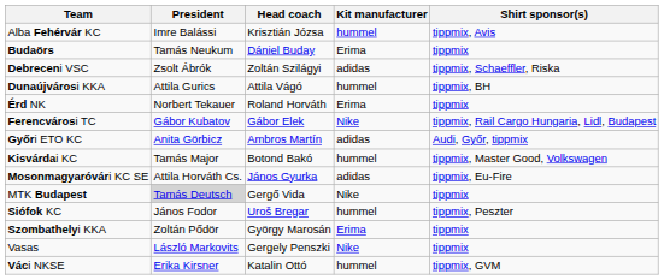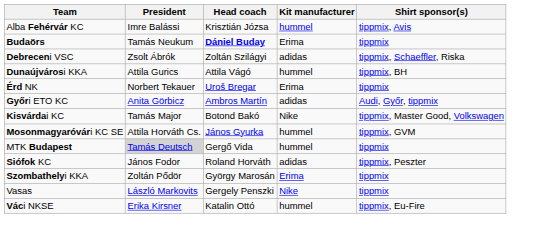 <table class="wikitable sortable" left; style="font-size:95%;">
 <tr>
 <th>Team</th>
 <th>President</th>
 <th>Head coach</th>
 <th>Kit manufacturer</th>
 <th>Shirt sponsor(s)</th>
 </tr>
 <tr>
 <td> Alba <strong>Fehérvár</strong> KC</td>
 <td>Imre Balássi</td>
 <td> Krisztián Józsa</td>
 <td><a href='#'>hummel</a></td>
 <td><a href='#'>tippmix</a>, <a href='#'>Avis</a></td>
 </tr>
 <tr>
 <td> <strong>Budaörs</strong></td>
 <td>Tamás Neukum</td>
-<td> <a href='#'>Dániel Buday</a></td>
+<td><strong> <a href='#'>Dániel Buday</a></strong></td>
 <td>Erima</td>
 <td><a href='#'>tippmix</a></td>
 </tr>
 <tr>
 <td> <strong>Debrecen</strong>i VSC</td>
 <td>Zsolt Ábrók</td>
 <td> Zoltán Szilágyi</td>
 <td>adidas</td>
 <td><a href='#'>tippmix</a>, <a href='#'>Schaeffler</a>, Riska</td>
 </tr>
 <tr>
 <td> <strong>Dunaújváros</strong>i KKA</td>
 <td>Attila Gurics</td>
 <td> Attila Vágó</td>
 <td>hummel</td>
 <td><a href='#'>tippmix</a>, BH</td>
 </tr>
 <tr>
 <td> <strong>Érd</strong> NK</td>
 <td>Norbert Tekauer</td>
-<td> Roland Horváth</td>
+<td> <a href='#'>Uroš Bregar</a></td>
 <td>Erima</td>
 <td><a href='#'>tippmix</a></td>
-</tr>
-<tr>
-<td> <strong>Ferencváros</strong>i TC</td>
-<td><a href='#'>Gábor Kubatov</a></td>
-<td> <a href='#'>Gábor Elek</a></td>
-<td><a href='#'>Nike</a></td>
-<td><a href='#'>tippmix</a>, <a href='#'>Rail Cargo Hungaria</a>, <a href='#'>Lidl</a>, <a href='#'>Budapest</a></td>
 </tr>
 <tr>
 <td> <strong>Győr</strong>i ETO KC</td>
 <td><a href='#'>Anita Görbicz</a></td>
 <td> <a href='#'>Ambros Martín</a></td>
 <td>adidas</td>
 <td><a href='#'>Audi</a>, <a href='#'>Győr</a>, <a href='#'>tippmix</a></td>
 </tr>
 <tr>
 <td> <strong>Kisvárda</strong>i KC</td>
 <td>Tamás Major</td>
 <td> Botond Bakó</td>
-<td>hummel</td>
+<td>Nike</td>
 <td><a href='#'>tippmix</a>, Master Good, <a href='#'>Volkswagen</a></td>
 </tr>
 <tr>
 <td> <strong>Mosonmagyaróvár</strong>i KC SE</td>
 <td>Attila Horváth Cs.</td>
 <td> <a href='#'>János Gyurka</a></td>
-<td>adidas</td>
-<td><a href='#'>tippmix</a>, Eu-Fire</td>
+<td>hummel</td>
+<td><a href='#'>tippmix</a>, GVM</td>
 </tr>
 <tr>
 <td> MTK <strong>Budapest</strong></td>
 <td style="background: lightgrey;"><a href='#'>Tamás Deutsch</a></td>
 <td> Gergő Vida</td>
-<td>Nike</td>
+<td>hummel</td>
 <td><a href='#'>tippmix</a></td>
 </tr>
 <tr>
 <td> <strong>Siófok</strong> KC</td>
 <td>János Fodor</td>
-<td> <a href='#'>Uroš Bregar</a></td>
-<td>hummel</td>
+<td> Roland Horváth</td>
+<td>adidas</td>
 <td><a href='#'>tippmix</a>, Peszter</td>
 </tr>
 <tr>
 <td> <strong>Szombathely</strong>i KKA</td>
 <td>Zoltán Pődör</td>
 <td> György Marosán</td>
 <td><a href='#'>Erima</a></td>
 <td><a href='#'>tippmix</a></td>
 </tr>
 <tr>
 <td> Vasas</td>
 <td><a href='#'>László Markovits</a></td>
 <td> Gergely Penszki</td>
 <td><a href='#'>Nike</a></td>
 <td><a href='#'>tippmix</a></td>
 </tr>
 <tr>
 <td> <strong>Vác</strong>i NKSE</td>
 <td><a href='#'>Erika Kirsner</a></td>
 <td> Katalin Ottó</td>
 <td>hummel</td>
-<td><a href='#'>tippmix</a>, GVM</td>
+<td><a href='#'>tippmix</a>, Eu-Fire</td>
 </tr>
 </table>
